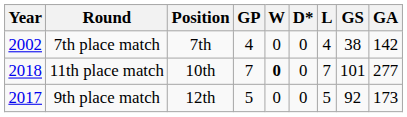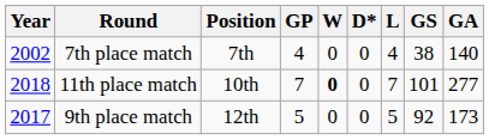 <table class="wikitable" style="text-align: center;">
 <tr>
 <th>Year</th>
 <th>Round</th>
 <th>Position</th>
 <th>GP</th>
 <th>W</th>
 <th>D*</th>
 <th>L</th>
 <th>GS</th>
 <th>GA</th>
 </tr>
 <tr>
 <td> <a href='#'>2002</a></td>
 <td>7th place match</td>
 <td>7th</td>
 <td>4</td>
 <td>0</td>
 <td>0</td>
 <td>4</td>
 <td>38</td>
-<td>142</td>
+<td>140</td>
 </tr>
 <tr>
 <td> <a href='#'>2018</a></td>
 <td>11th place match</td>
 <td>10th</td>
 <td>7</td>
 <td><strong>0</strong></td>
 <td>0</td>
 <td>7</td>
 <td>101</td>
 <td>277</td>
 </tr>
 <tr>
 <td> <a href='#'>2017</a></td>
 <td>9th place match</td>
 <td>12th</td>
 <td>5</td>
 <td>0</td>
 <td>0</td>
 <td>5</td>
 <td>92</td>
 <td>173</td>
 </tr>
 </table>
